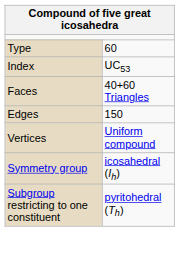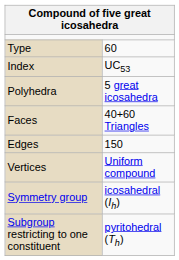 <table class="wikitable" style="float:right; margin-left:8px; width:250px">
 <tr>
 <th bgcolor=#e7dcc3 colspan=2>Compound of five great icosahedra</th>
 </tr>
 <tr>
 <td align=center colspan=2></td>
 </tr>
 <tr>
 <td bgcolor=#e7dcc3>Type</td>
 <td>60</td>
 </tr>
 <tr>
 <td bgcolor=#e7dcc3>Index</td>
 <td>UC<sub>53</sub></td>
+</tr>
+<tr>
+<td bgcolor=#e7dcc3>Polyhedra</td>
+<td>5 <a href='#'>great icosahedra</a></td>
 </tr>
 <tr>
 <td bgcolor=#e7dcc3>Faces</td>
 <td>40+60 <a href='#'>Triangles</a></td>
 </tr>
 <tr>
 <td bgcolor=#e7dcc3>Edges</td>
 <td>150</td>
 </tr>
 <tr>
 <td bgcolor=#e7dcc3>Vertices</td>
 <td><a href='#'>Uniform compound</a></td>
 </tr>
 <tr>
 <td bgcolor=#e7dcc3><a href='#'>Symmetry group</a></td>
 <td><a href='#'>icosahedral</a> (<em>I<sub>h</sub></em>)</td>
 </tr>
 <tr>
 <td bgcolor=#e7dcc3><a href='#'>Subgroup</a> restricting to one constituent</td>
 <td><a href='#'>pyritohedral</a> (<em>T<sub>h</sub></em>)</td>
 </tr>
 </table>
